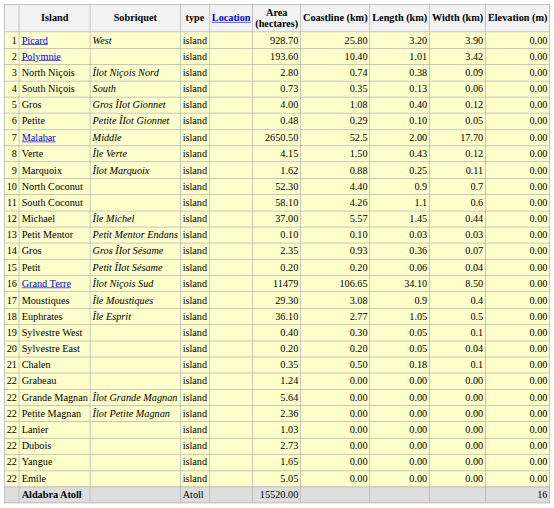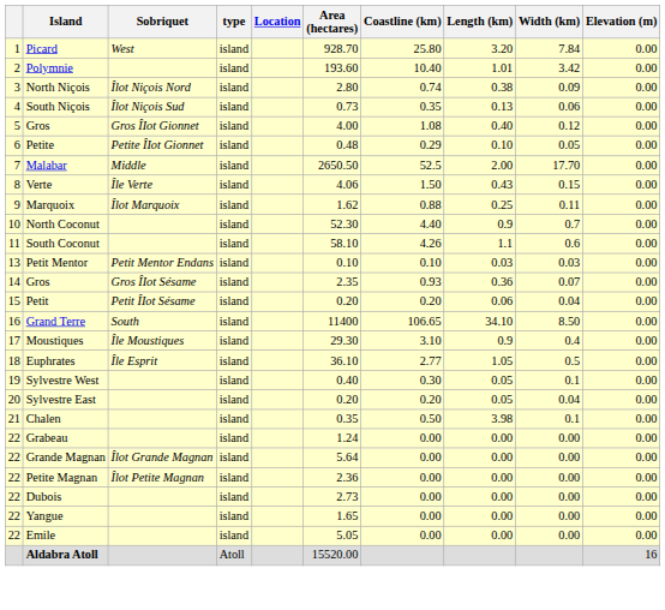 <table class="wikitable sortable">
 <tr>
 <th> </th>
 <th>Island</th>
 <th>Sobriquet</th>
 <th>type</th>
 <th><a href='#'>Location</a></th>
 <th>Area<br>(hectares)</th>
 <th>Coastline (km)</th>
 <th>Length (km)</th>
 <th>Width (km)</th>
 <th>Elevation (m)</th>
 </tr>
 <tr style="background: #FFC;">
 <td align=right>1</td>
 <td><a href='#'>Picard</a></td>
 <td><em>West</em></td>
 <td>island</td>
 <td></td>
 <td align=right>928.70</td>
 <td align=right>25.80</td>
 <td align=right>3.20</td>
-<td align=right>3.90</td>
+<td align=right>7.84</td>
 <td align=right>0.00</td>
 </tr>
 <tr style="background: #FFC;">
 <td align=right>2</td>
 <td><a href='#'>Polymnie</a></td>
 <td></td>
 <td>island</td>
 <td></td>
 <td align=right>193.60</td>
 <td align=right>10.40</td>
 <td align=right>1.01</td>
 <td align=right>3.42</td>
 <td align=right>0.00</td>
 </tr>
 <tr style="background: #FFC;">
 <td align=right>3</td>
 <td>North Niçois</td>
 <td><em>Îlot Niçois Nord</em></td>
 <td>island</td>
 <td></td>
 <td align=right>2.80</td>
 <td align=right>0.74</td>
 <td align=right>0.38</td>
 <td align=right>0.09</td>
 <td align=right>0.00</td>
 </tr>
 <tr style="background: #FFC;">
 <td align=right>4</td>
 <td>South Niçois</td>
-<td><em>South</em></td>
+<td><em>Îlot Niçois Sud</em></td>
 <td>island</td>
 <td></td>
 <td align=right>0.73</td>
 <td align=right>0.35</td>
 <td align=right>0.13</td>
 <td align=right>0.06</td>
 <td align=right>0.00</td>
 </tr>
 <tr style="background: #FFC;">
 <td align=right>5</td>
 <td>Gros</td>
 <td><em>Gros ÎIot Gionnet</em></td>
 <td>island</td>
 <td></td>
 <td align=right>4.00</td>
 <td align=right>1.08</td>
 <td align=right>0.40</td>
 <td align=right>0.12</td>
 <td align=right>0.00</td>
 </tr>
 <tr style="background: #FFC;">
 <td align=right>6</td>
 <td>Petite</td>
 <td><em>Petite ÎIot Gionnet</em></td>
 <td>island</td>
 <td></td>
 <td align=right>0.48</td>
 <td align=right>0.29</td>
 <td align=right>0.10</td>
 <td align=right>0.05</td>
 <td align=right>0.00</td>
 </tr>
 <tr style="background: #FFC;">
 <td align=right>7</td>
 <td><a href='#'>Malabar</a></td>
 <td><em>Middle</em></td>
 <td>island</td>
 <td></td>
 <td align=right>2650.50</td>
 <td align=right>52.5</td>
 <td align=right>2.00</td>
 <td align=right>17.70</td>
 <td align=right>0.00</td>
 </tr>
 <tr style="background: #FFC;">
 <td align=right>8</td>
 <td>Verte</td>
 <td><em>Île Verte</em></td>
 <td>island</td>
 <td></td>
-<td align=right>4.15</td>
+<td align=right>4.06</td>
 <td align=right>1.50</td>
 <td align=right>0.43</td>
-<td align=right>0.12</td>
+<td align=right>0.15</td>
 <td align=right>0.00</td>
 </tr>
 <tr style="background: #FFC;">
 <td align=right>9</td>
 <td>Marquoix</td>
 <td><em>Îlot Marquoix</em></td>
 <td>island</td>
 <td></td>
 <td align=right>1.62</td>
 <td align=right>0.88</td>
 <td align=right>0.25</td>
 <td align=right>0.11</td>
 <td align=right>0.00</td>
 </tr>
 <tr style="background: #FFC;">
 <td align=right>10</td>
 <td>North Coconut</td>
 <td></td>
 <td>island</td>
 <td></td>
 <td align=right>52.30</td>
 <td align=right>4.40</td>
 <td align=right>0.9</td>
 <td align=right>0.7</td>
 <td align=right>0.00</td>
 </tr>
 <tr style="background: #FFC;">
 <td align=right>11</td>
 <td>South Coconut</td>
 <td></td>
 <td>island</td>
 <td></td>
 <td align=right>58.10</td>
 <td align=right>4.26</td>
 <td align=right>1.1</td>
 <td align=right>0.6</td>
-<td align=right>0.00</td>
-</tr>
-<tr style="background: #FFC;">
-<td align=right>12</td>
-<td>Michael</td>
-<td><em>Île Michel</em></td>
-<td>island</td>
-<td></td>
-<td align=right>37.00</td>
-<td align=right>5.57</td>
-<td align=right>1.45</td>
-<td align=right>0.44</td>
 <td align=right>0.00</td>
 </tr>
 <tr style="background: #FFC;">
 <td align=right>13</td>
 <td>Petit Mentor</td>
 <td><em>Petit Mentor Endans</em></td>
 <td>island</td>
 <td></td>
 <td align=right>0.10</td>
 <td align=right>0.10</td>
 <td align=right>0.03</td>
 <td align=right>0.03</td>
 <td align=right>0.00</td>
 </tr>
 <tr style="background: #FFC;">
 <td align=right>14</td>
 <td>Gros</td>
 <td><em>Gros ÎIot Sésame</em></td>
 <td>island</td>
 <td></td>
 <td align=right>2.35</td>
 <td align=right>0.93</td>
 <td align=right>0.36</td>
 <td align=right>0.07</td>
 <td align=right>0.00</td>
 </tr>
 <tr style="background: #FFC;">
 <td align=right>15</td>
 <td>Petit</td>
 <td><em>Petit ÎIot Sésame</em></td>
 <td>island</td>
 <td></td>
 <td align=right>0.20</td>
 <td align=right>0.20</td>
 <td align=right>0.06</td>
 <td align=right>0.04</td>
 <td align=right>0.00</td>
 </tr>
 <tr style="background: #FFC;">
 <td align=right>16</td>
 <td><a href='#'>Grand Terre</a></td>
-<td><em>Îlot Niçois Sud</em></td>
+<td><em>South</em></td>
 <td>island</td>
 <td></td>
-<td align=right>11479</td>
+<td align=right>11400</td>
 <td align=right>106.65</td>
 <td align=right>34.10</td>
 <td align=right>8.50</td>
 <td align=right>0.00</td>
 </tr>
 <tr style="background: #FFC;">
 <td align=right>17</td>
 <td>Moustiques</td>
 <td><em>Île Moustiques</em></td>
 <td>island</td>
 <td></td>
 <td align=right>29.30</td>
-<td align=right>3.08</td>
+<td align=right>3.10</td>
 <td align=right>0.9</td>
 <td align=right>0.4</td>
 <td align=right>0.00</td>
 </tr>
 <tr style="background: #FFC;">
 <td align=right>18</td>
 <td>Euphrates</td>
 <td><em>Île Esprit</em></td>
 <td>island</td>
 <td></td>
 <td align=right>36.10</td>
 <td align=right>2.77</td>
 <td align=right>1.05</td>
 <td align=right>0.5</td>
 <td align=right>0.00</td>
 </tr>
 <tr style="background: #FFC;">
 <td align=right>19</td>
 <td>Sylvestre West</td>
 <td></td>
 <td>island</td>
 <td></td>
 <td align=right>0.40</td>
 <td align=right>0.30</td>
 <td align=right>0.05</td>
 <td align=right>0.1</td>
 <td align=right>0.00</td>
 </tr>
 <tr style="background: #FFC;">
 <td align=right>20</td>
 <td>Sylvestre East</td>
 <td></td>
 <td>island</td>
 <td></td>
 <td align=right>0.20</td>
 <td align=right>0.20</td>
 <td align=right>0.05</td>
 <td align=right>0.04</td>
 <td align=right>0.00</td>
 </tr>
 <tr style="background: #FFC;">
 <td align=right>21</td>
 <td>Chalen</td>
 <td></td>
 <td>island</td>
 <td></td>
 <td align=right>0.35</td>
 <td align=right>0.50</td>
-<td align=right>0.18</td>
+<td align=right>3.98</td>
 <td align=right>0.1</td>
 <td align=right>0.00</td>
 </tr>
 <tr style="background: #FFC;">
 <td align=right>22</td>
 <td>Grabeau</td>
 <td></td>
 <td>island</td>
 <td></td>
 <td align=right>1.24</td>
 <td align=right>0.00</td>
 <td align=right>0.00</td>
 <td align=right>0.00</td>
 <td align=right>0.00</td>
 </tr>
 <tr style="background: #FFC;">
 <td align=right>22</td>
 <td>Grande Magnan</td>
 <td><em>Îlot Grande Magnan</em></td>
 <td>island</td>
 <td></td>
 <td align=right>5.64</td>
 <td align=right>0.00</td>
 <td align=right>0.00</td>
 <td align=right>0.00</td>
 <td align=right>0.00</td>
 </tr>
 <tr style="background: #FFC;">
 <td align=right>22</td>
 <td>Petite Magnan</td>
 <td><em>Îlot Petite Magnan</em></td>
 <td>island</td>
 <td></td>
 <td align=right>2.36</td>
-<td align=right>0.00</td>
-<td align=right>0.00</td>
-<td align=right>0.00</td>
-<td align=right>0.00</td>
-</tr>
-<tr style="background: #FFC;">
-<td align=right>22</td>
-<td>Lanier</td>
-<td></td>
-<td>island</td>
-<td></td>
-<td align=right>1.03</td>
 <td align=right>0.00</td>
 <td align=right>0.00</td>
 <td align=right>0.00</td>
 <td align=right>0.00</td>
 </tr>
 <tr style="background: #FFC;">
 <td align=right>22</td>
 <td>Dubois</td>
 <td></td>
 <td>island</td>
 <td></td>
 <td align=right>2.73</td>
 <td align=right>0.00</td>
 <td align=right>0.00</td>
 <td align=right>0.00</td>
 <td align=right>0.00</td>
 </tr>
 <tr style="background: #FFC;">
 <td align=right>22</td>
 <td>Yangue</td>
 <td></td>
 <td>island</td>
 <td></td>
 <td align=right>1.65</td>
 <td align=right>0.00</td>
 <td align=right>0.00</td>
 <td align=right>0.00</td>
 <td align=right>0.00</td>
 </tr>
 <tr style="background: #FFC;">
 <td align=right>22</td>
 <td>Emile</td>
 <td></td>
 <td>island</td>
 <td></td>
 <td align=right>5.05</td>
 <td align=right>0.00</td>
 <td align=right>0.00</td>
 <td align=right>0.00</td>
 <td align=right>0.00</td>
 </tr>
 <tr style="background: #DDD;"  class="sortbottom">
 <td align=right> </td>
 <td><strong>Aldabra Atoll</strong></td>
 <td></td>
 <td>Atoll</td>
 <td></td>
 <td align=right>15520.00</td>
 <td align=right> </td>
 <td align=right> </td>
 <td align=right> </td>
 <td align=right>16</td>
 </tr>
 </table>
